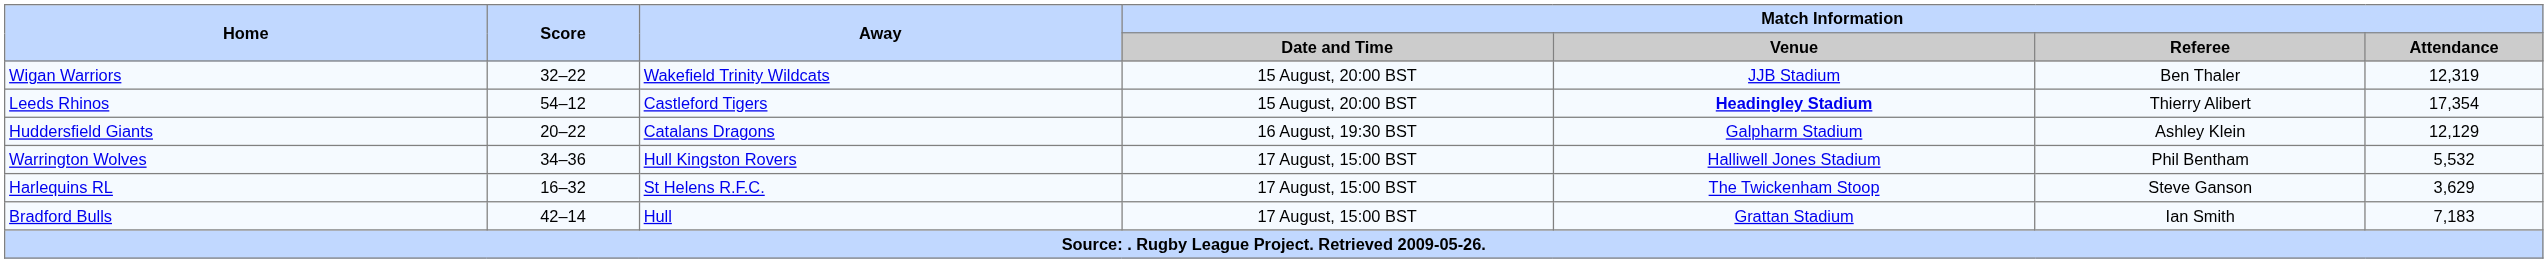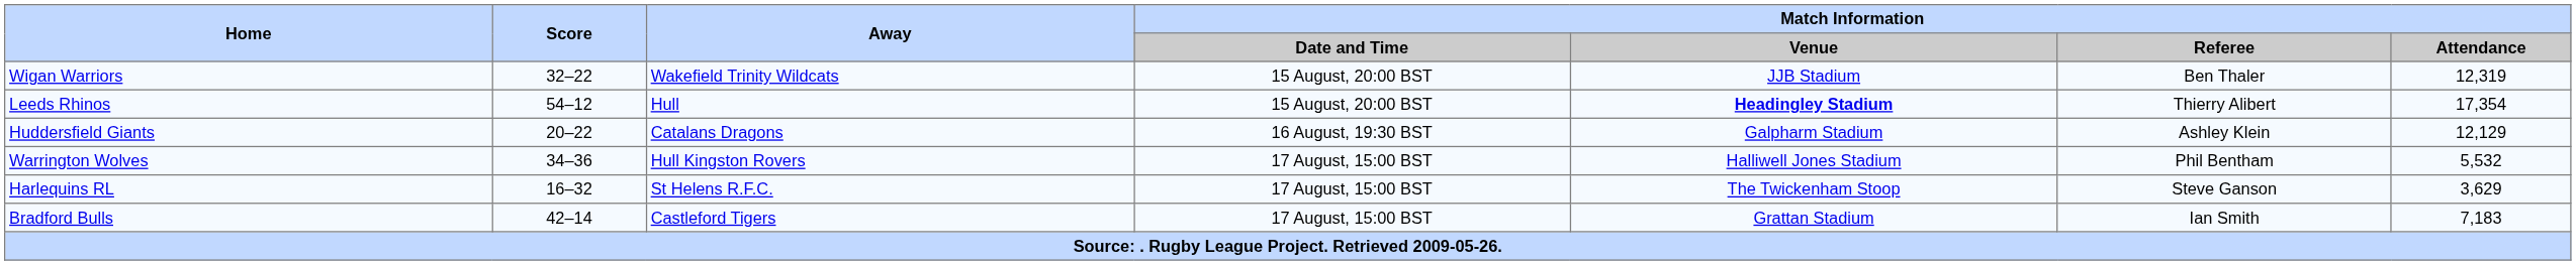 <table border="1" cellpadding="3" cellspacing="0" style="border-collapse:collapse; font-size:80%; text-align:center; width:100%;">
 <tr style="background:#c1d8ff;">
 <th rowspan="2" style="width:19%;">Home</th>
 <th rowspan="2" style="width:6%;">Score</th>
 <th rowspan="2" style="width:19%;">Away</th>
 <th colspan=6>Match Information</th>
 </tr>
 <tr style="background:#ccc;">
 <th width=17%>Date and Time</th>
 <th width=19%>Venue</th>
 <th width=13%>Referee</th>
 <th width=7%>Attendance</th>
 </tr>
 <tr style="background:#f5faff;">
 <td align=left> <a href='#'>Wigan Warriors</a></td>
 <td>32–22</td>
 <td align=left> <a href='#'>Wakefield Trinity Wildcats</a></td>
 <td>15 August, 20:00 BST</td>
 <td><a href='#'>JJB Stadium</a></td>
 <td>Ben Thaler</td>
 <td>12,319</td>
 </tr>
 <tr style="background:#f5faff;">
 <td align=left> <a href='#'>Leeds Rhinos</a></td>
 <td>54–12</td>
-<td align=left> <a href='#'>Castleford Tigers</a></td>
+<td align=left> <a href='#'>Hull</a></td>
 <td>15 August, 20:00 BST</td>
 <td><strong><a href='#'>Headingley Stadium</a></strong></td>
 <td>Thierry Alibert</td>
 <td>17,354</td>
 </tr>
 <tr style="background:#f5faff;">
 <td align=left> <a href='#'>Huddersfield Giants</a></td>
 <td>20–22</td>
 <td align=left> <a href='#'>Catalans Dragons</a></td>
 <td>16 August, 19:30 BST</td>
 <td><a href='#'>Galpharm Stadium</a></td>
 <td>Ashley Klein</td>
 <td>12,129</td>
 </tr>
 <tr style="background:#f5faff;">
 <td align=left> <a href='#'>Warrington Wolves</a></td>
 <td>34–36</td>
 <td align=left> <a href='#'>Hull Kingston Rovers</a></td>
 <td>17 August, 15:00 BST</td>
 <td><a href='#'>Halliwell Jones Stadium</a></td>
 <td>Phil Bentham</td>
 <td>5,532</td>
 </tr>
 <tr style="background:#f5faff;">
 <td align=left> <a href='#'>Harlequins RL</a></td>
 <td>16–32</td>
 <td align=left> <a href='#'>St Helens R.F.C.</a></td>
 <td>17 August, 15:00 BST</td>
 <td><a href='#'>The Twickenham Stoop</a></td>
 <td>Steve Ganson</td>
 <td>3,629</td>
 </tr>
 <tr style="background:#f5faff;">
 <td align=left> <a href='#'>Bradford Bulls</a></td>
 <td>42–14</td>
-<td align=left> <a href='#'>Hull</a></td>
+<td align=left> <a href='#'>Castleford Tigers</a></td>
 <td>17 August, 15:00 BST</td>
 <td><a href='#'>Grattan Stadium</a></td>
 <td>Ian Smith</td>
 <td>7,183</td>
 </tr>
 <tr style="background:#c1d8ff;">
 <th colspan=10>Source: . Rugby League Project. Retrieved 2009-05-26.</th>
 </tr>
 </table>
